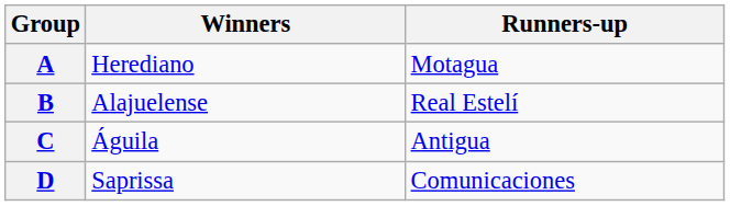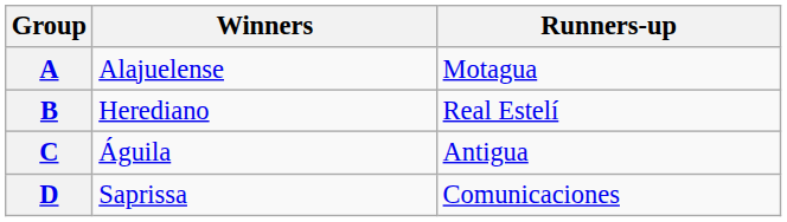 <table class="wikitable">
 <tr>
 <th>Group</th>
 <th width=200>Winners</th>
 <th width=200>Runners-up</th>
 </tr>
 <tr>
 <th><a href='#'>A</a></th>
-<td> <a href='#'>Herediano</a></td>
+<td> <a href='#'>Alajuelense</a></td>
 <td> <a href='#'>Motagua</a></td>
 </tr>
 <tr>
 <th><a href='#'>B</a></th>
-<td> <a href='#'>Alajuelense</a></td>
+<td> <a href='#'>Herediano</a></td>
 <td> <a href='#'>Real Estelí</a></td>
 </tr>
 <tr>
 <th><a href='#'>C</a></th>
 <td> <a href='#'>Águila</a></td>
 <td> <a href='#'>Antigua</a></td>
 </tr>
 <tr>
 <th><a href='#'>D</a></th>
 <td> <a href='#'>Saprissa</a></td>
 <td> <a href='#'>Comunicaciones</a></td>
 </tr>
 </table>
